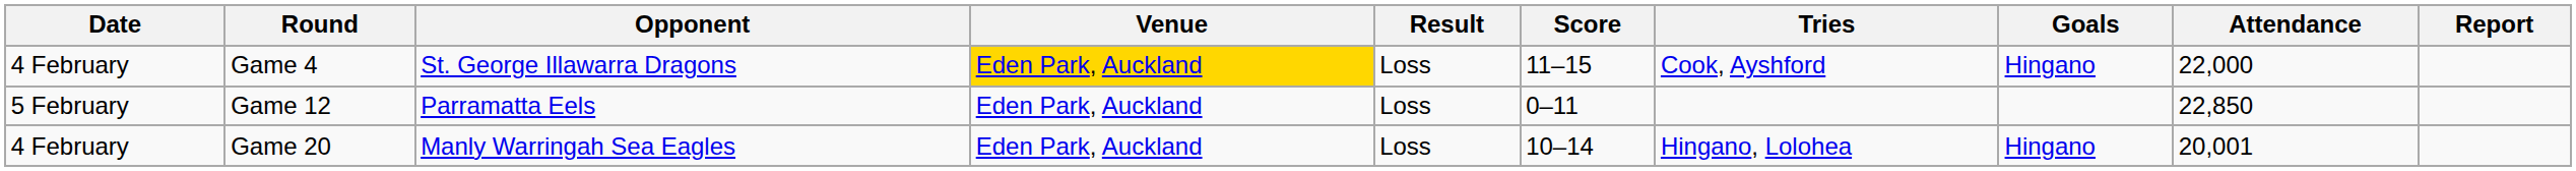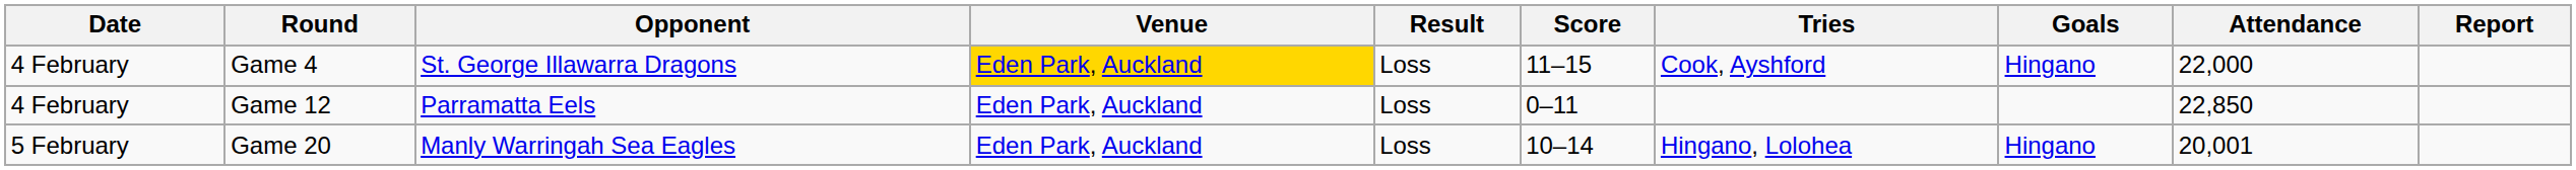 <table class="wikitable"  style="font-size:75%; width:100%;">
 <tr>
 <th>Date</th>
 <th>Round</th>
 <th>Opponent</th>
 <th>Venue</th>
 <th>Result</th>
 <th>Score</th>
 <th>Tries</th>
 <th>Goals</th>
 <th>Attendance</th>
 <th>Report</th>
 </tr>
 <tr>
 <td>4 February</td>
 <td>Game 4</td>
 <td><a href='#'>St. George Illawarra Dragons</a></td>
 <td style="background: gold;"><a href='#'>Eden Park</a>, <a href='#'>Auckland</a></td>
 <td>Loss</td>
 <td>11–15</td>
 <td><a href='#'>Cook</a>, <a href='#'>Ayshford</a></td>
 <td><a href='#'>Hingano</a></td>
 <td>22,000</td>
 <td></td>
 </tr>
 <tr>
-<td>5 February</td>
+<td>4 February</td>
 <td>Game 12</td>
 <td><a href='#'>Parramatta Eels</a></td>
 <td><a href='#'>Eden Park</a>, <a href='#'>Auckland</a></td>
 <td>Loss</td>
 <td>0–11</td>
 <td></td>
 <td></td>
 <td>22,850</td>
 <td></td>
 </tr>
 <tr>
-<td>4 February</td>
+<td>5 February</td>
 <td>Game 20</td>
 <td><a href='#'>Manly Warringah Sea Eagles</a></td>
 <td><a href='#'>Eden Park</a>, <a href='#'>Auckland</a></td>
 <td>Loss</td>
 <td>10–14</td>
 <td><a href='#'>Hingano</a>, <a href='#'>Lolohea</a></td>
 <td><a href='#'>Hingano</a></td>
 <td>20,001</td>
 <td></td>
 </tr>
 </table>
